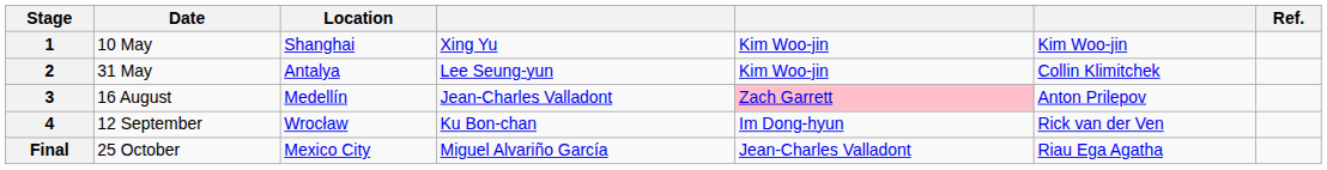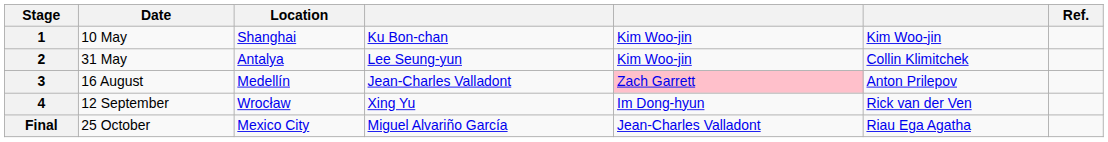 <table class="wikitable" style="width:100%">
 <tr>
 <th>Stage</th>
 <th>Date</th>
 <th>Location</th>
 <th></th>
 <th></th>
 <th></th>
 <th>Ref.</th>
 </tr>
 <tr>
 <th>1</th>
 <td>10 May</td>
 <td> <a href='#'>Shanghai</a></td>
-<td> <a href='#'>Xing Yu</a></td>
+<td> <a href='#'>Ku Bon-chan</a></td>
 <td> <a href='#'>Kim Woo-jin</a></td>
 <td> <a href='#'>Kim Woo-jin</a></td>
 <td></td>
 </tr>
 <tr>
 <th>2</th>
 <td>31 May</td>
 <td> <a href='#'>Antalya</a></td>
 <td> <a href='#'>Lee Seung-yun</a></td>
 <td> <a href='#'>Kim Woo-jin</a></td>
 <td> <a href='#'>Collin Klimitchek</a></td>
 <td></td>
 </tr>
 <tr>
 <th>3</th>
 <td>16 August</td>
 <td> <a href='#'>Medellín</a></td>
 <td> <a href='#'>Jean-Charles Valladont</a></td>
 <td style="background: pink;"> <a href='#'>Zach Garrett</a></td>
 <td> <a href='#'>Anton Prilepov</a></td>
 <td></td>
 </tr>
 <tr>
 <th>4</th>
 <td>12 September</td>
 <td> <a href='#'>Wrocław</a></td>
-<td> <a href='#'>Ku Bon-chan</a></td>
+<td> <a href='#'>Xing Yu</a></td>
 <td> <a href='#'>Im Dong-hyun</a></td>
 <td> <a href='#'>Rick van der Ven</a></td>
 <td></td>
 </tr>
 <tr>
 <th>Final</th>
 <td>25 October</td>
 <td> <a href='#'>Mexico City</a></td>
 <td> <a href='#'>Miguel Alvariño García</a></td>
 <td> <a href='#'>Jean-Charles Valladont</a></td>
 <td> <a href='#'>Riau Ega Agatha</a></td>
 </tr>
 </table>
